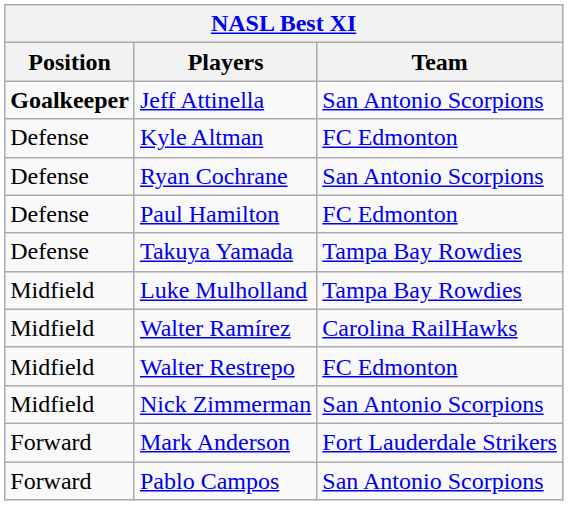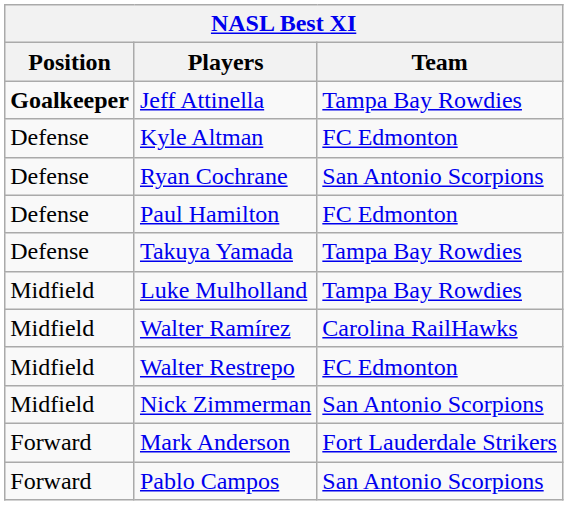 <table class="wikitable">
 <tr>
 <th colspan=7><a href='#'>NASL Best XI</a></th>
 </tr>
 <tr>
 <th>Position</th>
 <th>Players</th>
 <th>Team</th>
 </tr>
 <tr>
 <td><strong>Goalkeeper</strong></td>
 <td> <a href='#'>Jeff Attinella</a></td>
-<td><a href='#'>San Antonio Scorpions</a></td>
+<td><a href='#'>Tampa Bay Rowdies</a></td>
 </tr>
 <tr>
 <td>Defense</td>
 <td> <a href='#'>Kyle Altman</a></td>
 <td><a href='#'>FC Edmonton</a></td>
 </tr>
 <tr>
 <td>Defense</td>
 <td> <a href='#'>Ryan Cochrane</a></td>
 <td><a href='#'>San Antonio Scorpions</a></td>
 </tr>
 <tr>
 <td>Defense</td>
 <td> <a href='#'>Paul Hamilton</a></td>
 <td><a href='#'>FC Edmonton</a></td>
 </tr>
 <tr>
 <td>Defense</td>
 <td> <a href='#'>Takuya Yamada</a></td>
 <td><a href='#'>Tampa Bay Rowdies</a></td>
 </tr>
 <tr>
 <td>Midfield</td>
 <td> <a href='#'>Luke Mulholland</a></td>
 <td><a href='#'>Tampa Bay Rowdies</a></td>
 </tr>
 <tr>
 <td>Midfield</td>
 <td> <a href='#'>Walter Ramírez</a></td>
 <td><a href='#'>Carolina RailHawks</a></td>
 </tr>
 <tr>
 <td>Midfield</td>
 <td> <a href='#'>Walter Restrepo</a></td>
 <td><a href='#'>FC Edmonton</a></td>
 </tr>
 <tr>
 <td>Midfield</td>
 <td> <a href='#'>Nick Zimmerman</a></td>
 <td><a href='#'>San Antonio Scorpions</a></td>
 </tr>
 <tr>
 <td>Forward</td>
 <td> <a href='#'>Mark Anderson</a></td>
 <td><a href='#'>Fort Lauderdale Strikers</a></td>
 </tr>
 <tr>
 <td>Forward</td>
 <td> <a href='#'>Pablo Campos</a></td>
 <td><a href='#'>San Antonio Scorpions</a></td>
 </tr>
 </table>
